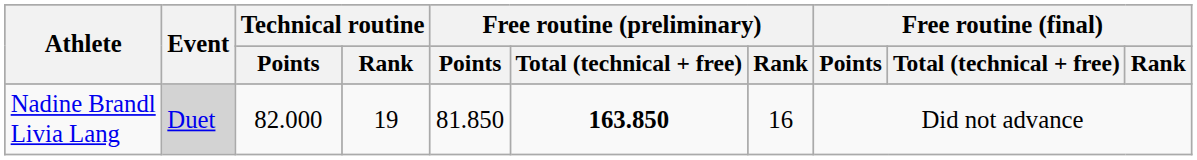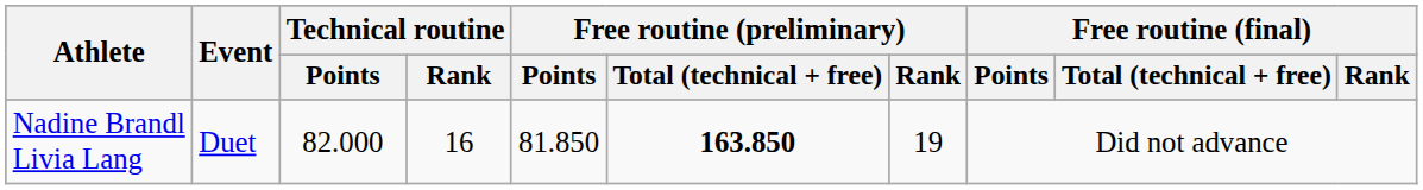 <table class="wikitable" style="font-size:90%">
 <tr>
 <th rowspan="2">Athlete</th>
 <th rowspan="2">Event</th>
 <th colspan=2>Technical routine</th>
 <th colspan=3>Free routine (preliminary)</th>
 <th colspan=3>Free routine (final)</th>
 </tr>
 <tr style="font-size:95%">
 <th>Points</th>
 <th>Rank</th>
 <th>Points</th>
 <th>Total (technical + free)</th>
 <th>Rank</th>
 <th>Points</th>
 <th>Total (technical + free)</th>
 <th>Rank</th>
 </tr>
 <tr align=center>
 <td align=left><a href='#'>Nadine Brandl</a><br><a href='#'>Livia Lang</a></td>
-<td align=left style="background: lightgrey;"><a href='#'>Duet</a></td>
+<td align=left><a href='#'>Duet</a></td>
 <td>82.000</td>
-<td>19</td>
+<td>16</td>
 <td>81.850</td>
 <td><strong>163.850</strong></td>
-<td>16</td>
+<td>19</td>
 <td colspan=3>Did not advance</td>
 </tr>
 </table>
